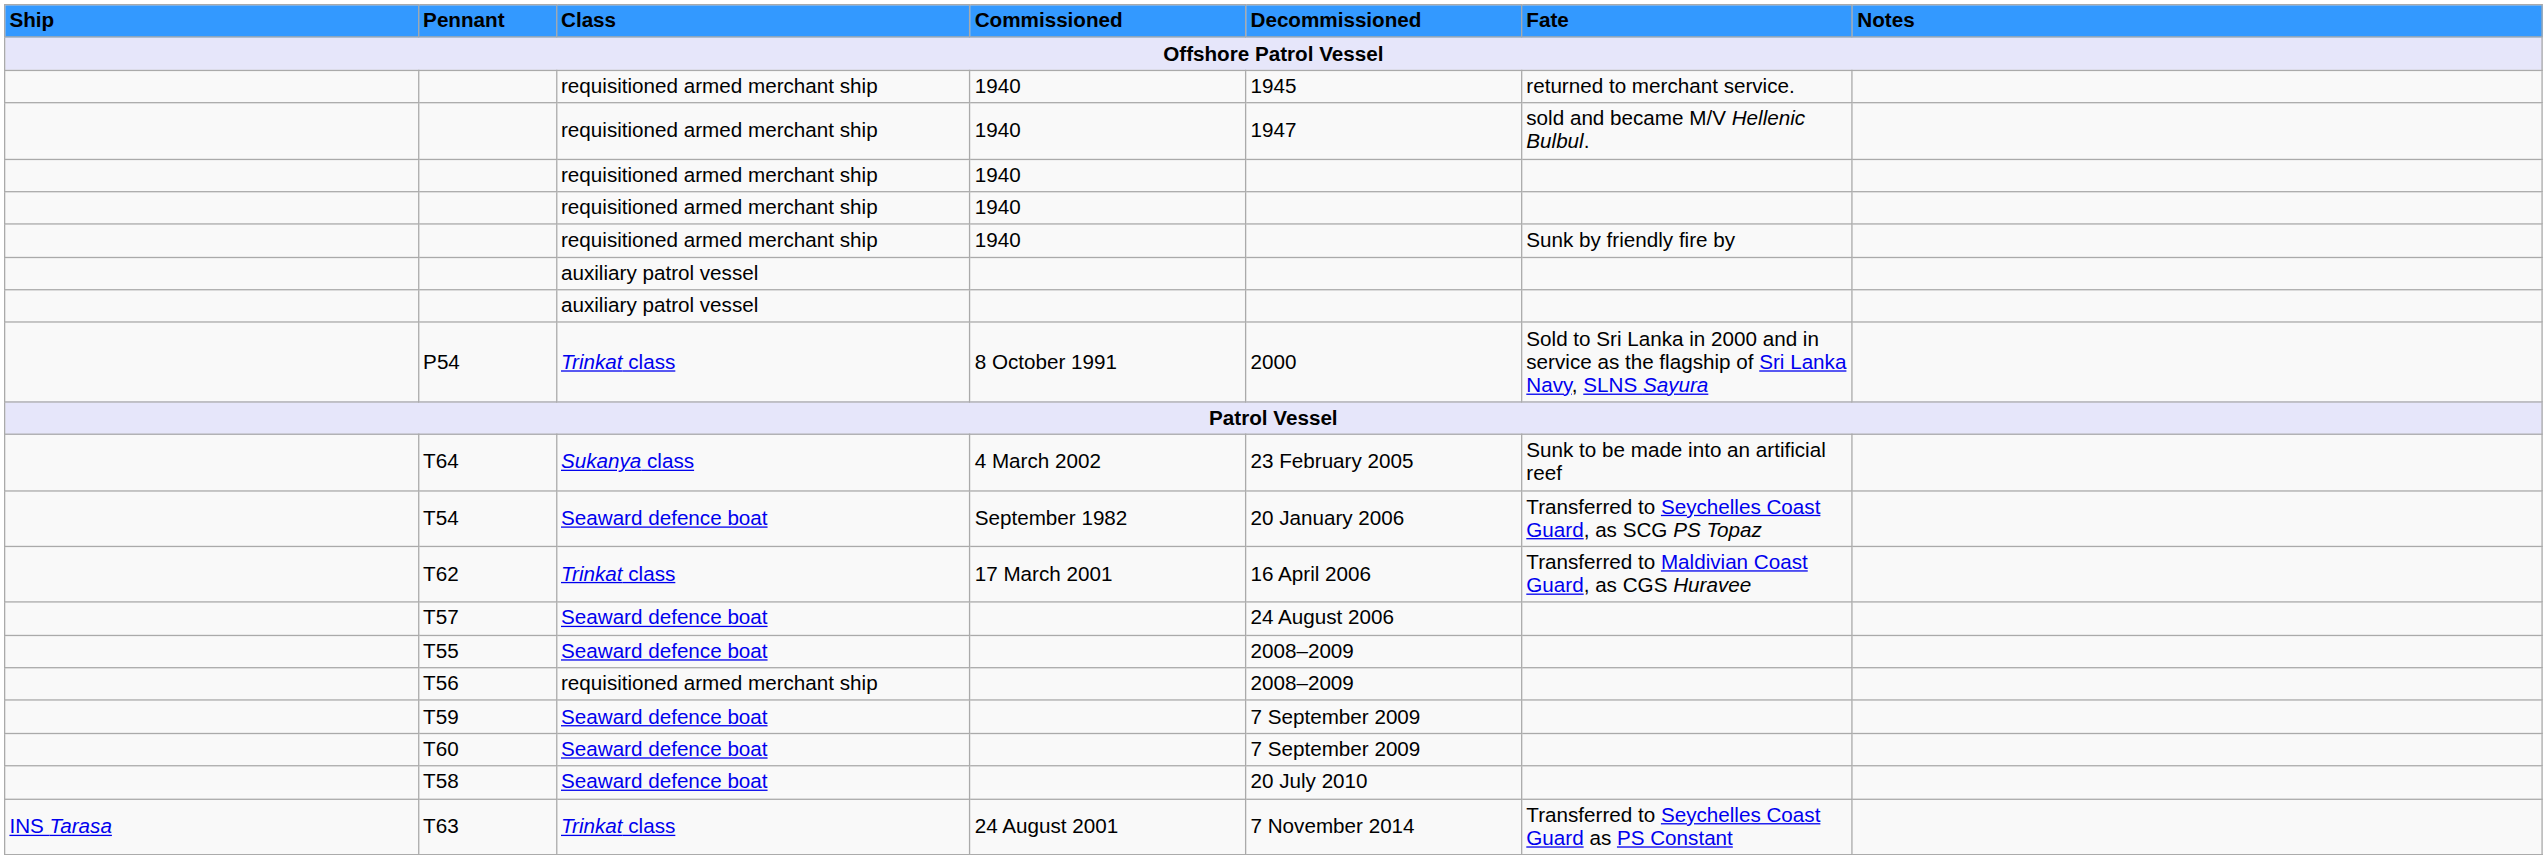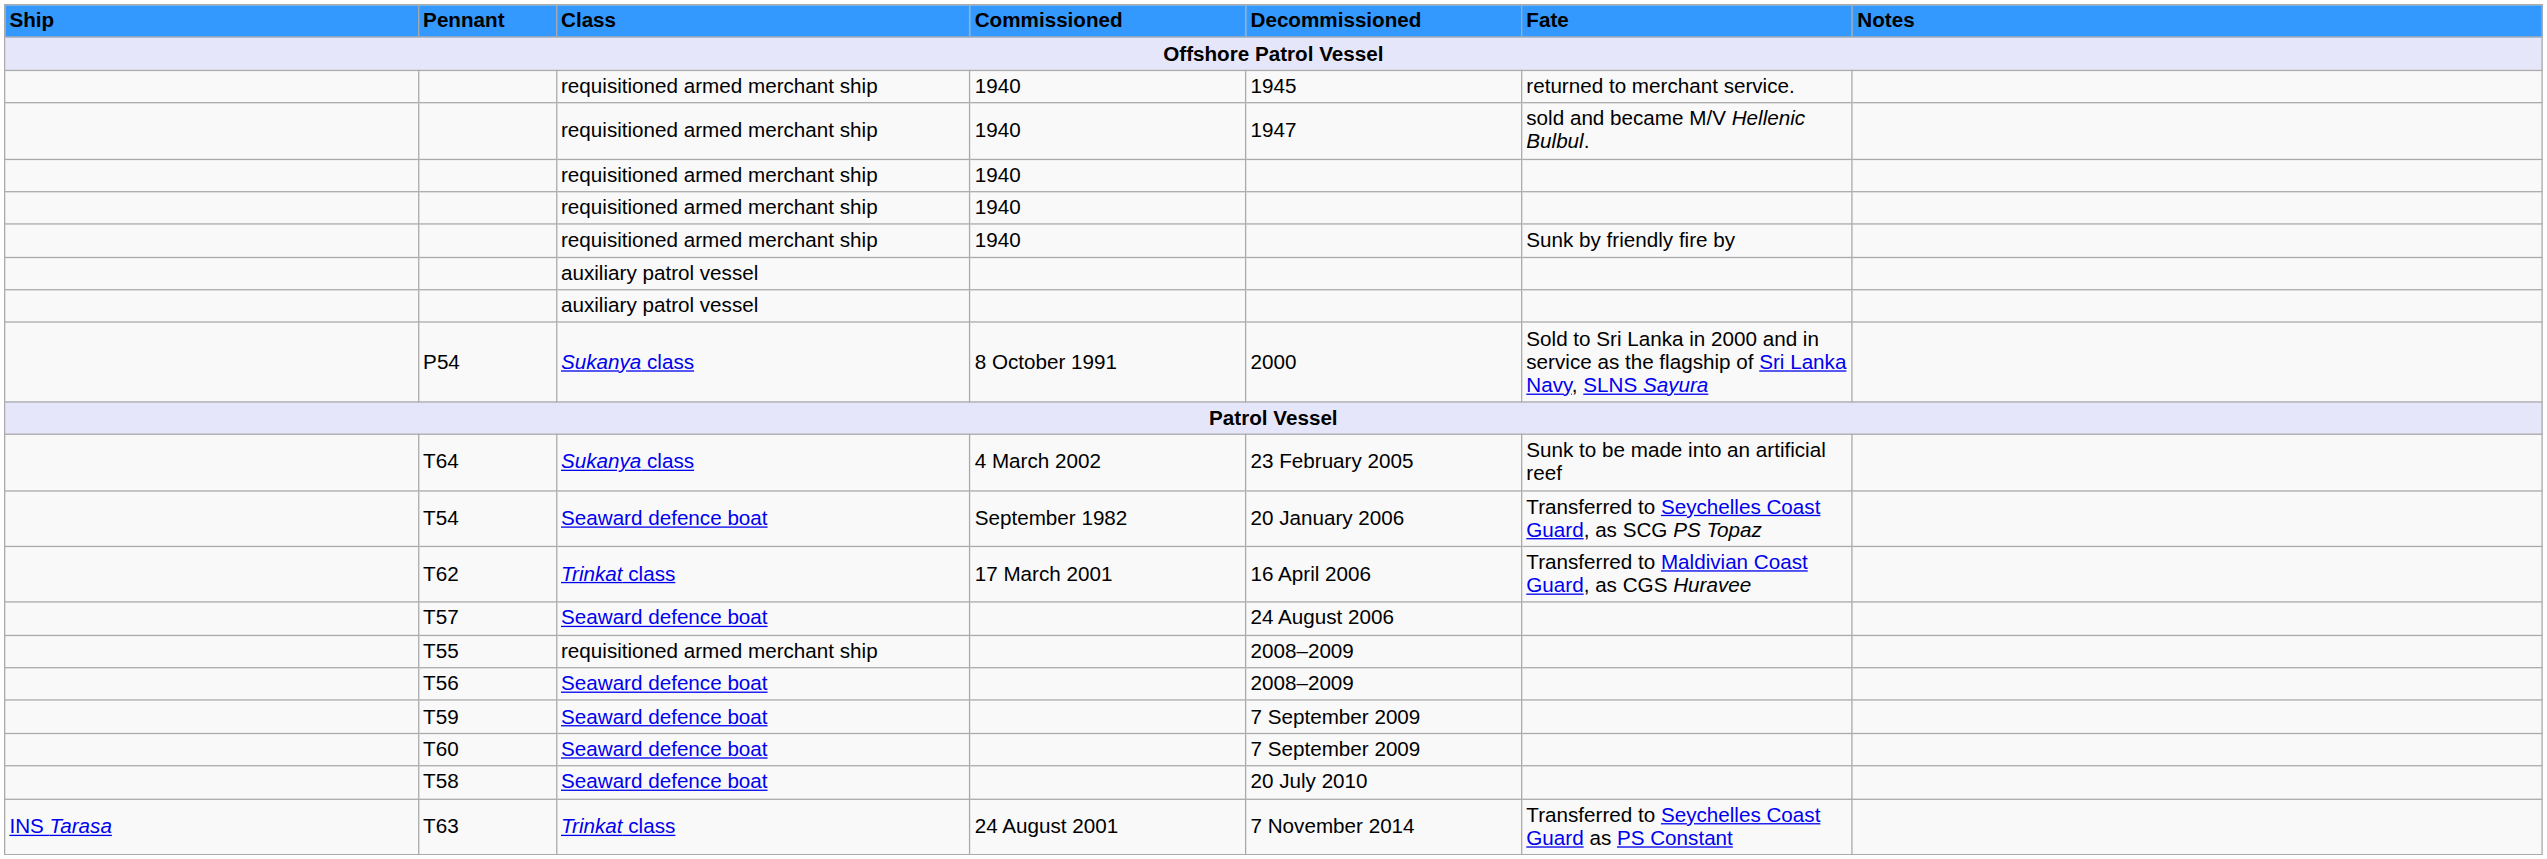 <table class="wikitable">
 <tr>
 <th style="text-align:left; width:15%;background-color:#3399FF;">Ship</th>
 <th style="text-align:left; width:5%;background-color:#3399FF;">Pennant</th>
 <th style="text-align:left; width:15%;background-color:#3399FF;">Class</th>
 <th style="text-align:left; width:10%;background-color:#3399FF;">Commissioned</th>
 <th style="text-align:left; width:10%;background-color:#3399FF;">Decommissioned</th>
 <th style="text-align:left; width:12%;background-color:#3399FF;">Fate</th>
 <th style="text-align:left; width:25%;background-color:#3399FF;">Notes</th>
 </tr>
 <tr>
 <th colspan="7" style="background: lavender;">Offshore Patrol Vessel</th>
 </tr>
 <tr>
 <td></td>
 <td></td>
 <td>requisitioned armed merchant ship </td>
 <td>1940</td>
 <td>1945</td>
 <td>returned to merchant service.</td>
 <td></td>
 </tr>
 <tr>
 <td></td>
 <td></td>
 <td>requisitioned armed merchant ship</td>
 <td>1940</td>
 <td>1947</td>
 <td>sold and became M/V <em>Hellenic Bulbul</em>.</td>
 <td></td>
 </tr>
 <tr>
 <td></td>
 <td></td>
 <td>requisitioned armed merchant ship</td>
 <td>1940</td>
 <td></td>
 <td></td>
 <td></td>
 </tr>
 <tr>
 <td></td>
 <td></td>
 <td>requisitioned armed merchant ship</td>
 <td>1940</td>
 <td></td>
 <td></td>
 <td></td>
 </tr>
 <tr>
 <td></td>
 <td></td>
 <td>requisitioned armed merchant ship</td>
 <td>1940</td>
 <td></td>
 <td>Sunk by friendly fire by  </td>
 <td></td>
 </tr>
 <tr>
 <td> </td>
 <td></td>
 <td>auxiliary patrol vessel</td>
 <td></td>
 <td></td>
 <td></td>
 <td></td>
 </tr>
 <tr>
 <td></td>
 <td></td>
 <td>auxiliary patrol vessel</td>
 <td></td>
 <td></td>
 <td></td>
 <td></td>
 </tr>
 <tr>
 <td></td>
 <td>P54</td>
-<td><a href='#'><em>Trinkat</em> class</a></td>
+<td><a href='#'><em>Sukanya</em> class</a></td>
 <td>8 October 1991</td>
 <td>2000</td>
 <td>Sold to Sri Lanka in 2000 and in service as the flagship of <a href='#'>Sri Lanka Navy</a>, <a href='#'>SLNS <em>Sayura</em></a></td>
 <td></td>
 </tr>
 <tr>
 <th colspan="7" style="background: lavender;">Patrol Vessel</th>
 </tr>
 <tr>
 <td></td>
 <td>T64</td>
 <td><a href='#'><em>Sukanya</em> class</a></td>
 <td>4 March 2002</td>
 <td>23 February 2005</td>
 <td>Sunk to be made into an artificial reef</td>
 <td></td>
 </tr>
 <tr>
 <td></td>
 <td>T54</td>
 <td><a href='#'>Seaward defence boat</a></td>
 <td>September 1982</td>
 <td>20 January 2006</td>
 <td>Transferred to <a href='#'>Seychelles Coast Guard</a>, as SCG <em>PS Topaz</em></td>
 <td></td>
 </tr>
 <tr>
 <td></td>
 <td>T62</td>
 <td><a href='#'><em>Trinkat</em> class</a></td>
 <td>17 March 2001</td>
 <td>16 April 2006</td>
 <td>Transferred to <a href='#'>Maldivian Coast Guard</a>, as CGS <em>Huravee</em></td>
 <td></td>
 </tr>
 <tr>
 <td></td>
 <td>T57</td>
 <td><a href='#'>Seaward defence boat</a></td>
 <td></td>
 <td>24 August 2006</td>
 <td></td>
 <td></td>
 </tr>
 <tr>
 <td></td>
 <td>T55</td>
-<td><a href='#'>Seaward defence boat</a></td>
+<td>requisitioned armed merchant ship</td>
 <td></td>
 <td>2008–2009</td>
 <td></td>
 <td></td>
 </tr>
 <tr>
 <td></td>
 <td>T56</td>
-<td>requisitioned armed merchant ship</td>
+<td><a href='#'>Seaward defence boat</a></td>
 <td></td>
 <td>2008–2009</td>
 <td></td>
 <td></td>
 </tr>
 <tr>
 <td></td>
 <td>T59</td>
 <td><a href='#'>Seaward defence boat</a></td>
 <td></td>
 <td>7 September 2009</td>
 <td></td>
 <td></td>
 </tr>
 <tr>
 <td></td>
 <td>T60</td>
 <td><a href='#'>Seaward defence boat</a></td>
 <td></td>
 <td>7 September 2009</td>
 <td></td>
 <td></td>
 </tr>
 <tr>
 <td></td>
 <td>T58</td>
 <td><a href='#'>Seaward defence boat</a></td>
 <td></td>
 <td>20 July 2010</td>
 <td></td>
 <td></td>
 </tr>
 <tr>
 <td><a href='#'>INS <em>Tarasa</em></a></td>
 <td>T63</td>
 <td><a href='#'><em>Trinkat</em> class</a></td>
 <td>24 August 2001</td>
 <td>7 November 2014</td>
 <td>Transferred to <a href='#'>Seychelles Coast Guard</a> as <a href='#'>PS Constant</a></td>
 <td></td>
 </tr>
 <tr>
 </tr>
 </table>
